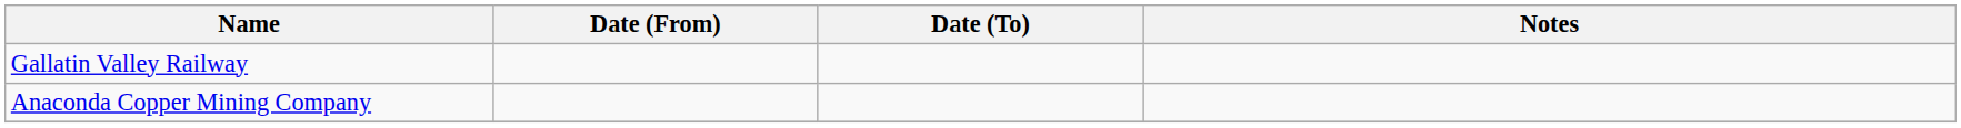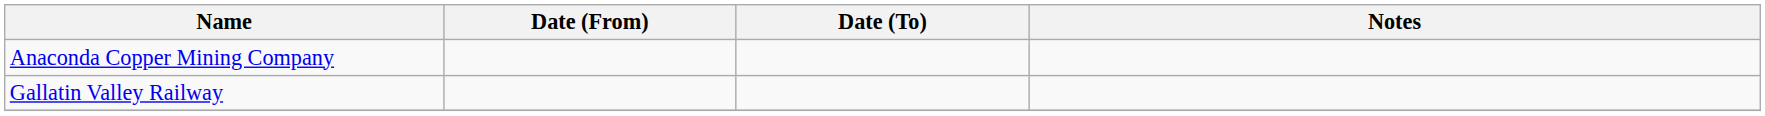 <table class="wikitable sortable" width=100%>
 <tr>
 <th width=15%>Name</th>
 <th width=10%>Date (From)</th>
 <th width=10%>Date (To)</th>
 <th class="unsortable" width=25%>Notes</th>
 </tr>
 <tr>
-<td><a href='#'>Gallatin Valley Railway</a></td>
+<td><a href='#'>Anaconda Copper Mining Company</a></td>
 <td></td>
 <td></td>
 <td></td>
 </tr>
 <tr>
-<td><a href='#'>Anaconda Copper Mining Company</a></td>
+<td><a href='#'>Gallatin Valley Railway</a></td>
 <td></td>
 <td></td>
 <td></td>
 </tr>
 <tr>
 </tr>
 </table>
